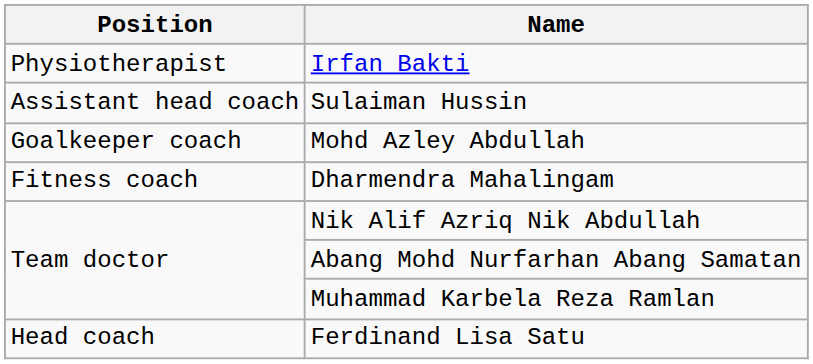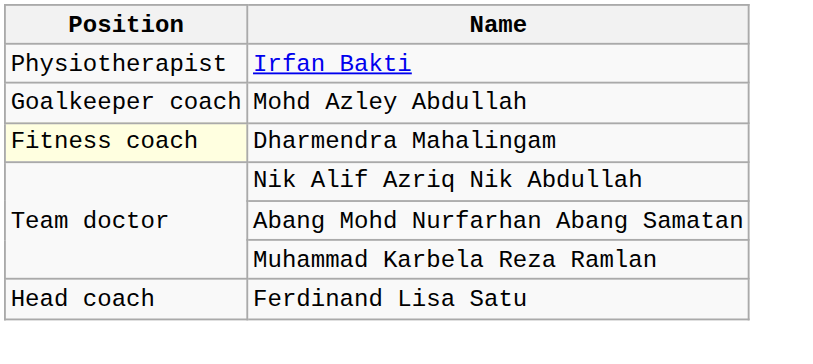 <table class="wikitable">
 <tr>
 <th>Position</th>
 <th>Name</th>
 </tr>
 <tr>
 <td>Physiotherapist</td>
 <td> <a href='#'>Irfan Bakti</a></td>
 </tr>
 <tr>
-<td>Assistant head coach</td>
-<td> Sulaiman Hussin</td>
-</tr>
-<tr>
 <td>Goalkeeper coach</td>
 <td> Mohd Azley Abdullah</td>
 </tr>
 <tr>
-<td>Fitness coach</td>
+<td style="background: lightyellow;">Fitness coach</td>
 <td> Dharmendra Mahalingam</td>
 </tr>
 <tr>
 <td rowspan=3>Team doctor</td>
 <td> Nik Alif Azriq Nik Abdullah</td>
 </tr>
 <tr>
 <td> Abang Mohd Nurfarhan Abang Samatan</td>
 </tr>
 <tr>
 <td> Muhammad Karbela Reza Ramlan</td>
 </tr>
 <tr>
 <td>Head coach</td>
 <td> Ferdinand Lisa Satu</td>
 </tr>
 </table>
